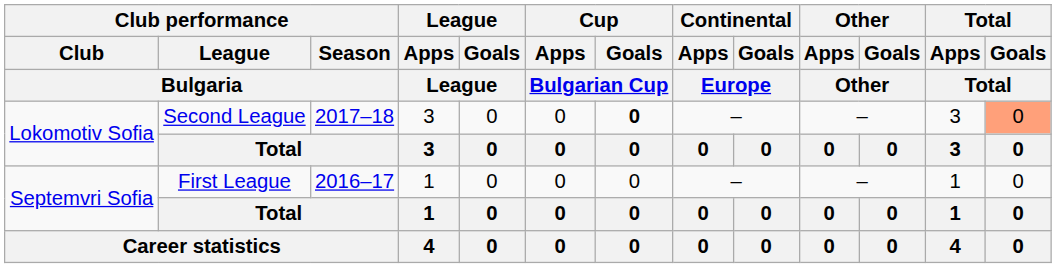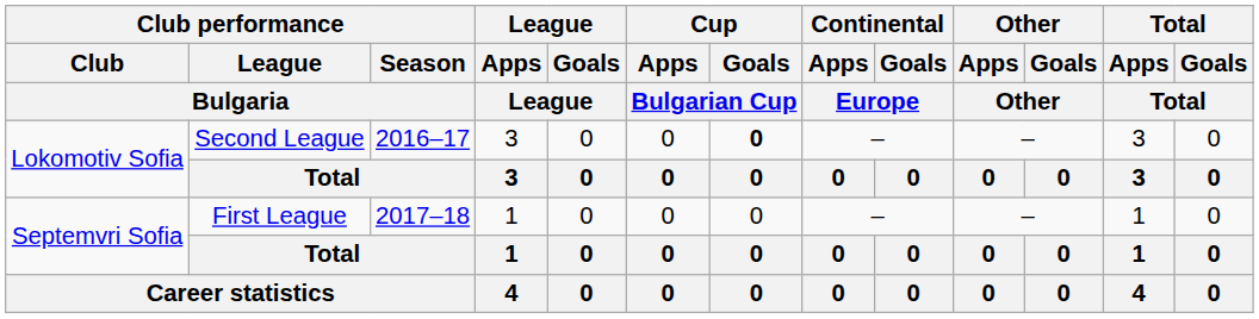 <table class="wikitable" style="text-align: center">
 <tr>
 <th Colspan="3">Club performance</th>
 <th Colspan="2">League</th>
 <th Colspan="2">Cup</th>
 <th Colspan="2">Continental</th>
 <th Colspan="2">Other</th>
 <th Colspan="3">Total</th>
 </tr>
 <tr>
 <th>Club</th>
 <th>League</th>
 <th>Season</th>
 <th>Apps</th>
 <th>Goals</th>
 <th>Apps</th>
 <th>Goals</th>
 <th>Apps</th>
 <th>Goals</th>
 <th>Apps</th>
 <th>Goals</th>
 <th>Apps</th>
 <th>Goals</th>
 </tr>
 <tr>
 <th Colspan="3">Bulgaria</th>
 <th Colspan="2">League</th>
 <th Colspan="2"><a href='#'>Bulgarian Cup</a></th>
 <th Colspan="2"><a href='#'>Europe</a></th>
 <th Colspan="2">Other</th>
 <th Colspan="2">Total</th>
 </tr>
 <tr>
 <td rowspan="2" valign="center"><a href='#'>Lokomotiv Sofia</a></td>
 <td rowspan="1"><a href='#'>Second League</a></td>
-<td><a href='#'>2017–18</a></td>
+<td><a href='#'>2016–17</a></td>
 <td>3</td>
 <td>0</td>
 <td>0</td>
 <td><strong>0</strong></td>
 <td colspan="2">–</td>
 <td colspan="2">–</td>
 <td>3</td>
-<td style="background: lightsalmon;">0</td>
+<td>0</td>
 </tr>
 <tr>
 <th colspan=2>Total</th>
 <th>3</th>
 <th>0</th>
 <th>0</th>
 <th>0</th>
 <th>0</th>
 <th>0</th>
 <th>0</th>
 <th>0</th>
 <th>3</th>
 <th>0</th>
 </tr>
 <tr>
 <td rowspan="2" valign="center"><a href='#'>Septemvri Sofia</a></td>
 <td rowspan="1"><a href='#'>First League</a></td>
-<td><a href='#'>2016–17</a></td>
+<td><a href='#'>2017–18</a></td>
 <td>1</td>
 <td>0</td>
 <td>0</td>
 <td>0</td>
 <td colspan="2">–</td>
 <td colspan="2">–</td>
 <td>1</td>
 <td>0</td>
 </tr>
 <tr>
 <th colspan=2>Total</th>
 <th>1</th>
 <th>0</th>
 <th>0</th>
 <th>0</th>
 <th>0</th>
 <th>0</th>
 <th>0</th>
 <th>0</th>
 <th>1</th>
 <th>0</th>
 </tr>
 <tr>
 <th colspan="3">Career statistics</th>
 <th>4</th>
 <th>0</th>
 <th>0</th>
 <th>0</th>
 <th>0</th>
 <th>0</th>
 <th>0</th>
 <th>0</th>
 <th>4</th>
 <th>0</th>
 </tr>
 </table>
